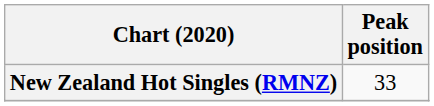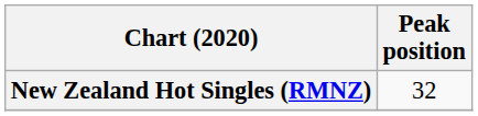 <table class="wikitable sortable plainrowheaders" style="text-align:center">
 <tr>
 <th scope="col">Chart (2020)</th>
 <th scope="col">Peak<br>position</th>
 </tr>
 <tr>
 <th scope="row">New Zealand Hot Singles (<a href='#'>RMNZ</a>)</th>
-<td>33</td>
+<td>32</td>
 </tr>
 <tr>
 </tr>
 <tr>
 </tr>
 </table>
